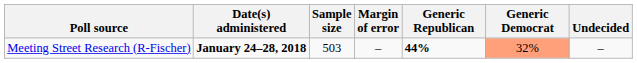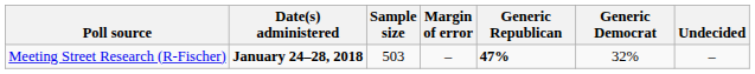 <table class="wikitable">
 <tr valign=bottom>
 <th>Poll source</th>
 <th>Date(s)<br>administered</th>
 <th>Sample<br>size</th>
 <th>Margin<br>of error</th>
 <th style="width:100px;">Generic<br>Republican</th>
 <th style="width:100px;">Generic<br>Democrat</th>
 <th>Undecided</th>
 </tr>
 <tr>
 <td><a href='#'>Meeting Street Research (R-Fischer)</a></td>
 <td align=center><strong>January 24–28, 2018</strong></td>
 <td align=center>503</td>
 <td align=center>–</td>
-<td><strong>44%</strong></td>
-<td align=center style="background: lightsalmon;">32%</td>
+<td><strong>47%</strong></td>
+<td align=center>32%</td>
 <td align=center>–</td>
 </tr>
 </table>
